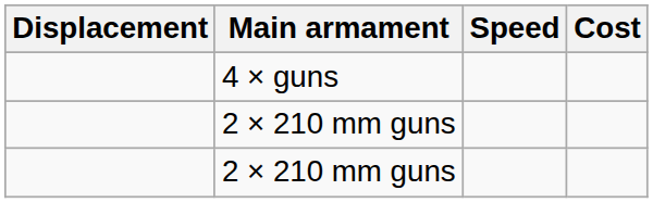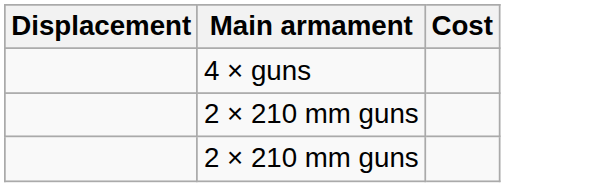 <table class="wikitable">
 <tr>
 <th>Displacement</th>
 <th>Main armament</th>
-<th>Speed</th>
 <th>Cost</th>
 </tr>
 <tr>
 <td></td>
 <td>4 ×  guns</td>
 <td></td>
+</tr>
+<tr>
+<td></td>
+<td>2 × 210 mm guns</td>
 <td></td>
 </tr>
 <tr>
 <td></td>
 <td>2 × 210 mm guns</td>
 <td></td>
-<td></td>
-</tr>
-<tr>
-<td></td>
-<td>2 × 210 mm guns</td>
-<td></td>
-<td></td>
 </tr>
 </table>
